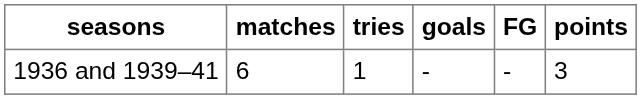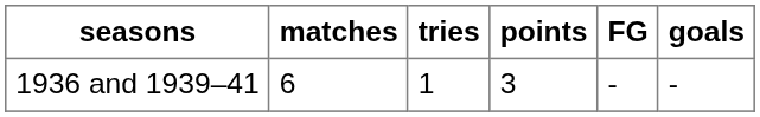 <table | border="1" cellpadding="5" cellspacing="1" style="border-collapse: collapse" style="text-align:center">
 <tr>
 <th>seasons</th>
 <th>matches</th>
 <th>tries</th>
+<th>points</th>
+<th>FG</th>
 <th>goals</th>
-<th>FG</th>
-<th>points</th>
 </tr>
 <tr>
 <td>1936 and 1939–41</td>
 <td>6</td>
 <td>1</td>
+<td>3</td>
 <td>-</td>
 <td>-</td>
-<td>3</td>
 </tr>
 </table>
